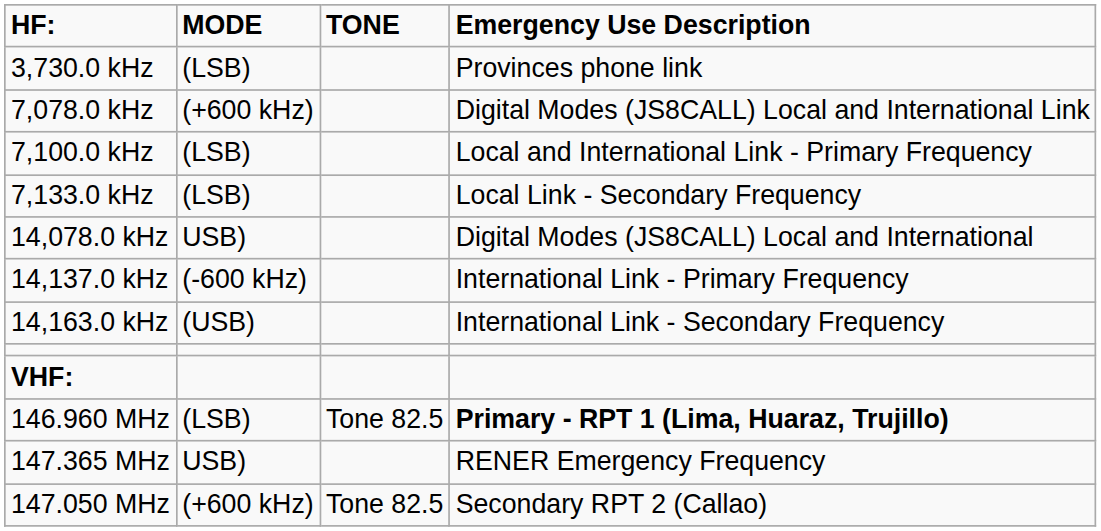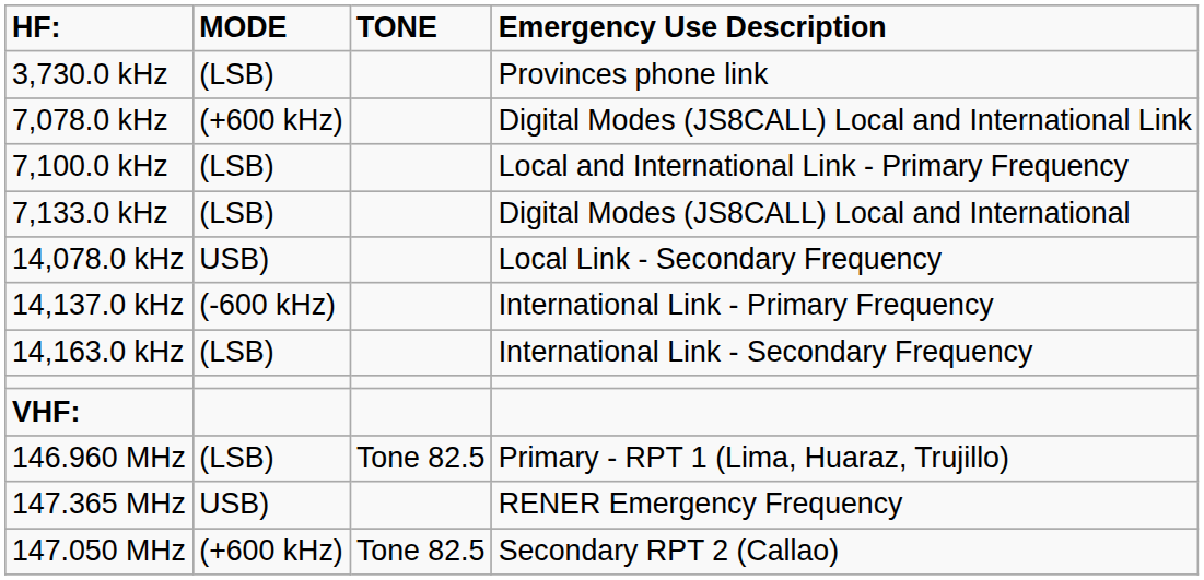 <table class="wikitable">
 <tr>
 <td><strong>HF:</strong></td>
 <td><strong>MODE</strong></td>
 <td><strong>TONE</strong></td>
 <td><strong>Emergency Use Description</strong></td>
 </tr>
 <tr>
 <td>3,730.0 kHz</td>
 <td>(LSB)</td>
 <td></td>
 <td>Provinces phone link</td>
 </tr>
 <tr>
 <td>7,078.0 kHz</td>
 <td>(+600 kHz)</td>
 <td></td>
 <td>Digital Modes (JS8CALL) Local and International Link</td>
 </tr>
 <tr>
 <td>7,100.0 kHz</td>
 <td>(LSB)</td>
 <td></td>
 <td>Local and International Link - Primary Frequency</td>
 </tr>
 <tr>
 <td>7,133.0 kHz</td>
 <td>(LSB)</td>
 <td></td>
-<td>Local Link - Secondary Frequency</td>
+<td>Digital Modes (JS8CALL) Local and International</td>
 </tr>
 <tr>
 <td>14,078.0 kHz</td>
 <td>USB)</td>
 <td></td>
-<td>Digital Modes (JS8CALL) Local and International</td>
+<td>Local Link - Secondary Frequency</td>
 </tr>
 <tr>
 <td>14,137.0 kHz</td>
 <td>(-600 kHz)</td>
 <td></td>
 <td>International Link - Primary Frequency</td>
 </tr>
 <tr>
 <td>14,163.0 kHz</td>
-<td>(USB)</td>
+<td>(LSB)</td>
 <td></td>
 <td>International Link - Secondary Frequency</td>
 </tr>
 <tr>
 <td></td>
 <td></td>
 <td></td>
 <td></td>
 </tr>
 <tr>
 <td><strong>VHF:</strong></td>
 <td></td>
 <td></td>
 <td></td>
 </tr>
 <tr>
 <td>146.960 MHz</td>
 <td>(LSB)</td>
 <td>Tone 82.5</td>
-<td><strong>Primary - RPT 1 (Lima, Huaraz, Trujillo)</strong></td>
+<td>Primary - RPT 1 (Lima, Huaraz, Trujillo)</td>
 </tr>
 <tr>
 <td>147.365 MHz</td>
 <td>USB)</td>
 <td></td>
 <td>RENER Emergency Frequency</td>
 </tr>
 <tr>
 <td>147.050 MHz</td>
 <td>(+600 kHz)</td>
 <td>Tone 82.5</td>
 <td>Secondary RPT 2 (Callao)</td>
 </tr>
 </table>
